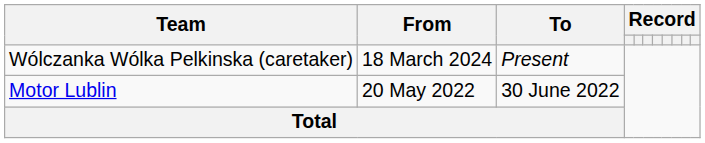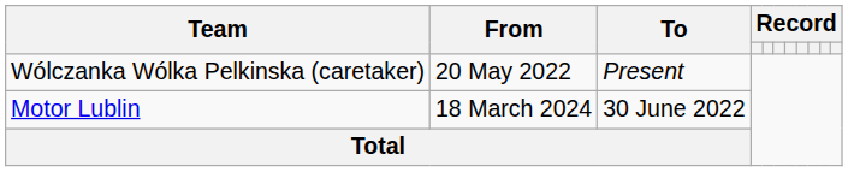 <table class="wikitable" style="text-align: center;">
 <tr>
 <th rowspan="2">Team</th>
 <th rowspan="2">From</th>
 <th rowspan="2">To</th>
 <th colspan="8">Record</th>
 </tr>
 <tr>
 <th></th>
 <th></th>
 <th></th>
 <th></th>
 <th></th>
 <th></th>
 <th></th>
 <th></th>
 </tr>
 <tr>
 <td align=left>Wólczanka Wólka Pelkinska (caretaker)</td>
-<td align=left>18 March 2024</td>
+<td align=left>20 May 2022</td>
 <td align=left><em>Present</em><br></td>
 </tr>
 <tr>
 <td align=left><a href='#'>Motor Lublin</a></td>
-<td align=left>20 May 2022</td>
+<td align=left>18 March 2024</td>
 <td align=left>30 June 2022<br></td>
 </tr>
 <tr>
 <th colspan="3">Total<br></th>
 </tr>
 </table>
